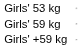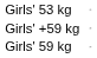 <table>
 <tr>
 <td>Girls' 53 kg<br></td>
+<td></td>
+<td></td>
+<td><hr></td>
+</tr>
+<tr>
+<td>Girls' +59 kg<br></td>
 <td></td>
 <td></td>
 <td><hr></td>
 </tr>
 <tr>
 <td>Girls' 59 kg<br></td>
 <td></td>
 <td></td>
 <td><hr></td>
 </tr>
-<tr>
-<td>Girls' +59 kg<br></td>
-<td></td>
-<td></td>
-<td><hr></td>
-</tr>
 </table>
